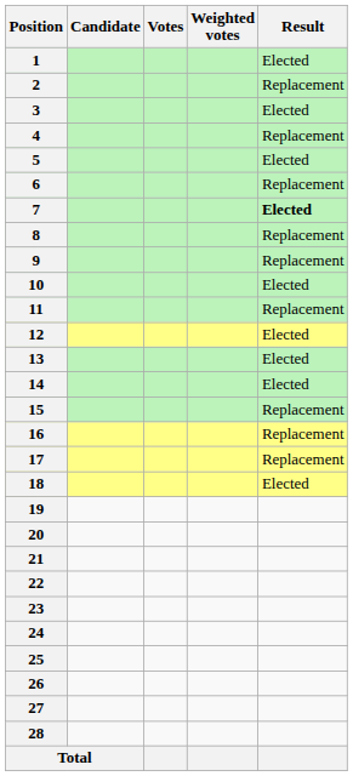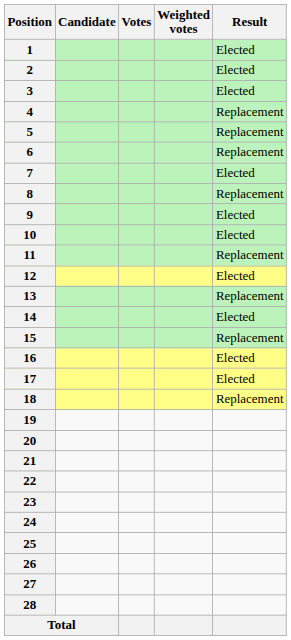 <table class="wikitable sortable col3right col4right">
 <tr>
 <th scope="col">Position</th>
 <th scope="col">Candidate</th>
 <th scope="col">Votes</th>
 <th scope="col">Weighted<br>votes</th>
 <th scope="col">Result</th>
 </tr>
 <tr bgcolor=bbf3bb>
 <th scope="row">1</th>
 <td></td>
 <td></td>
 <td></td>
 <td>Elected</td>
 </tr>
 <tr bgcolor=bbf3bb>
 <th scope="row">2</th>
 <td></td>
 <td></td>
 <td></td>
-<td>Replacement</td>
+<td>Elected</td>
 </tr>
 <tr bgcolor=bbf3bb>
 <th scope="row">3</th>
 <td></td>
 <td></td>
 <td></td>
 <td>Elected</td>
 </tr>
 <tr bgcolor=bbf3bb>
 <th scope="row">4</th>
 <td></td>
 <td></td>
 <td></td>
 <td>Replacement</td>
 </tr>
 <tr bgcolor=bbf3bb>
 <th scope="row">5</th>
 <td></td>
 <td></td>
 <td></td>
-<td>Elected</td>
+<td>Replacement</td>
 </tr>
 <tr bgcolor=bbf3bb>
 <th scope="row">6</th>
 <td></td>
 <td></td>
 <td></td>
 <td>Replacement</td>
 </tr>
 <tr bgcolor=bbf3bb>
 <th scope="row">7</th>
 <td></td>
 <td></td>
 <td></td>
-<td><strong>Elected</strong></td>
+<td>Elected</td>
 </tr>
 <tr bgcolor=bbf3bb>
 <th scope="row">8</th>
 <td></td>
 <td></td>
 <td></td>
 <td>Replacement</td>
 </tr>
 <tr bgcolor=bbf3bb>
 <th scope="row">9</th>
 <td></td>
 <td></td>
 <td></td>
-<td>Replacement</td>
+<td>Elected</td>
 </tr>
 <tr bgcolor=bbf3bb>
 <th scope="row">10</th>
 <td></td>
 <td></td>
 <td></td>
 <td>Elected</td>
 </tr>
 <tr bgcolor=bbf3bb>
 <th scope="row">11</th>
 <td></td>
 <td></td>
 <td></td>
 <td>Replacement</td>
 </tr>
 <tr bgcolor=#FF8>
 <th scope="row">12</th>
 <td></td>
 <td></td>
 <td></td>
 <td>Elected</td>
 </tr>
 <tr bgcolor=bbf3bb>
 <th scope="row">13</th>
 <td></td>
 <td></td>
 <td></td>
-<td>Elected</td>
+<td>Replacement</td>
 </tr>
 <tr bgcolor=bbf3bb>
 <th scope="row">14</th>
 <td></td>
 <td></td>
 <td></td>
 <td>Elected</td>
 </tr>
 <tr bgcolor=bbf3bb>
 <th scope="row">15</th>
 <td></td>
 <td></td>
 <td></td>
 <td>Replacement</td>
 </tr>
 <tr bgcolor=#FF8>
 <th scope="row">16</th>
 <td></td>
 <td></td>
 <td></td>
-<td>Replacement</td>
+<td>Elected</td>
 </tr>
 <tr bgcolor=#FF8>
 <th scope="row">17</th>
 <td></td>
 <td></td>
 <td></td>
-<td>Replacement</td>
+<td>Elected</td>
 </tr>
 <tr bgcolor=#FF8>
 <th scope="row">18</th>
 <td></td>
 <td></td>
 <td></td>
-<td>Elected</td>
+<td>Replacement</td>
 </tr>
 <tr>
 <th scope="row">19</th>
 <td></td>
 <td></td>
 <td></td>
 <td></td>
 </tr>
 <tr>
 <th scope="row">20</th>
 <td></td>
 <td></td>
 <td></td>
 <td></td>
 </tr>
 <tr>
 <th scope="row">21</th>
 <td></td>
 <td></td>
 <td></td>
 <td></td>
 </tr>
 <tr>
 <th scope="row">22</th>
 <td></td>
 <td></td>
 <td></td>
 <td></td>
 </tr>
 <tr>
 <th scope="row">23</th>
 <td></td>
 <td></td>
 <td></td>
 <td></td>
 </tr>
 <tr>
 <th scope="row">24</th>
 <td></td>
 <td></td>
 <td></td>
 <td></td>
 </tr>
 <tr>
 <th scope="row">25</th>
 <td></td>
 <td></td>
 <td></td>
 <td></td>
 </tr>
 <tr>
 <th scope="row">26</th>
 <td></td>
 <td></td>
 <td></td>
 <td></td>
 </tr>
 <tr>
 <th scope="row">27</th>
 <td></td>
 <td></td>
 <td></td>
 <td></td>
 </tr>
 <tr>
 <th scope="row">28</th>
 <td></td>
 <td></td>
 <td></td>
 <td></td>
 </tr>
 <tr class="sortbottom">
 <th scope="row" colspan="2">Total</th>
 <th style="text-align:right"></th>
 <th style="text-align:right"></th>
 <th></th>
 </tr>
 </table>
